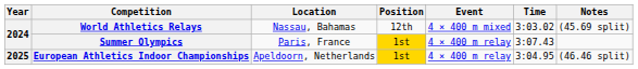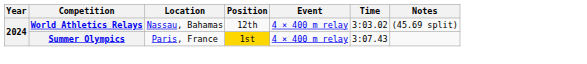 <table class="wikitable sortable" style="text-align:center">
 <tr>
 <th scope="col">Year</th>
 <th scope="col">Competition</th>
 <th scope="col">Location</th>
 <th scope="col">Position</th>
 <th scope="col">Event</th>
 <th scope="col">Time</th>
 <th scope="col">Notes</th>
 </tr>
 <tr>
 <th scope="rowgroup" rowspan="2">2024</th>
 <th scope="row"><a href='#'>World Athletics Relays</a></th>
 <td><a href='#'>Nassau</a>, Bahamas</td>
 <td>12th</td>
-<td><a href='#'>4 × 400 m mixed</a></td>
+<td><a href='#'>4 × 400 m relay</a></td>
 <td>3:03.02</td>
 <td>(45.69 split)</td>
 </tr>
 <tr>
 <th scope="row"><a href='#'>Summer Olympics</a></th>
 <td><a href='#'>Paris</a>, France</td>
 <td bgcolor=gold>1st</td>
 <td><a href='#'>4 × 400 m relay</a></td>
 <td>3:07.43</td>
 <td></td>
 </tr>
-<tr>
-<th scope="row">2025</th>
-<th scope="row"><a href='#'>European Athletics Indoor Championships</a></th>
-<td><a href='#'>Apeldoorn</a>, Netherlands</td>
-<td bgcolor=gold>1st</td>
-<td><a href='#'>4 × 400 m relay</a></td>
-<td>3:04.95</td>
-<td>(46.46 split)</td>
-</tr>
 </table>
